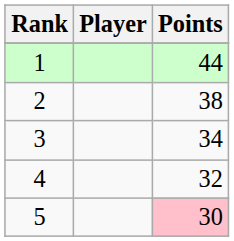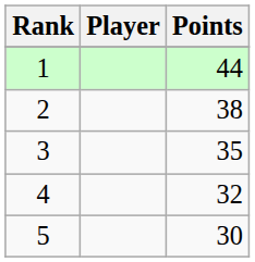 <table class="wikitable" style="float:right; text-align:right; margin-left:1em">
 <tr>
 <th>Rank</th>
 <th>Player</th>
 <th>Points</th>
 </tr>
 <tr>
 </tr>
 <tr style="background-color:#ccffcc">
 <td align=center>1</td>
 <td style="text-align:left"></td>
 <td>44</td>
 </tr>
 <tr>
 <td align=center>2</td>
 <td style="text-align:left"></td>
 <td>38</td>
 </tr>
 <tr>
 <td align=center>3</td>
 <td style="text-align:left"></td>
-<td>34</td>
+<td>35</td>
 </tr>
 <tr>
 <td align=center>4</td>
 <td style="text-align:left"></td>
 <td>32</td>
 </tr>
 <tr>
 <td align=center>5</td>
 <td style="text-align:left"></td>
-<td style="background: pink;">30</td>
+<td>30</td>
 </tr>
 </table>
